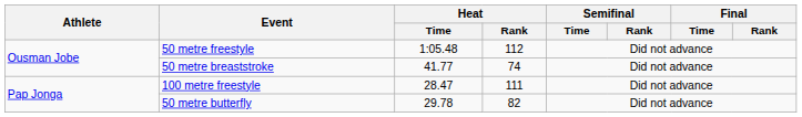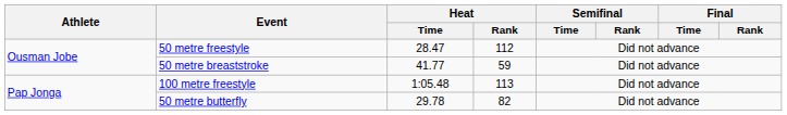 <table class="wikitable" style="text-align:center; font-size:90%; width:50%;">
 <tr>
 <th rowspan="2">Athlete</th>
 <th rowspan="2">Event</th>
 <th colspan="2">Heat</th>
 <th colspan="2">Semifinal</th>
 <th colspan="2">Final</th>
 </tr>
 <tr style="font-size:95%">
 <th>Time</th>
 <th>Rank</th>
 <th>Time</th>
 <th>Rank</th>
 <th>Time</th>
 <th>Rank</th>
 </tr>
 <tr>
 <td align=left rowspan=2><a href='#'>Ousman Jobe</a></td>
 <td align=left><a href='#'>50 metre freestyle</a></td>
-<td>1:05.48</td>
+<td>28.47</td>
 <td>112</td>
 <td colspan=4>Did not advance</td>
 </tr>
 <tr>
 <td align=left><a href='#'>50 metre breaststroke</a></td>
 <td>41.77</td>
-<td>74</td>
+<td>59</td>
 <td colspan=4>Did not advance</td>
 </tr>
 <tr>
 <td align=left rowspan=2><a href='#'>Pap Jonga</a></td>
 <td align=left><a href='#'>100 metre freestyle</a></td>
-<td>28.47</td>
-<td>111</td>
+<td>1:05.48</td>
+<td>113</td>
 <td colspan=4>Did not advance</td>
 </tr>
 <tr>
 <td align=left><a href='#'>50 metre butterfly</a></td>
 <td>29.78</td>
 <td>82</td>
 <td colspan=4>Did not advance</td>
 </tr>
 </table>
